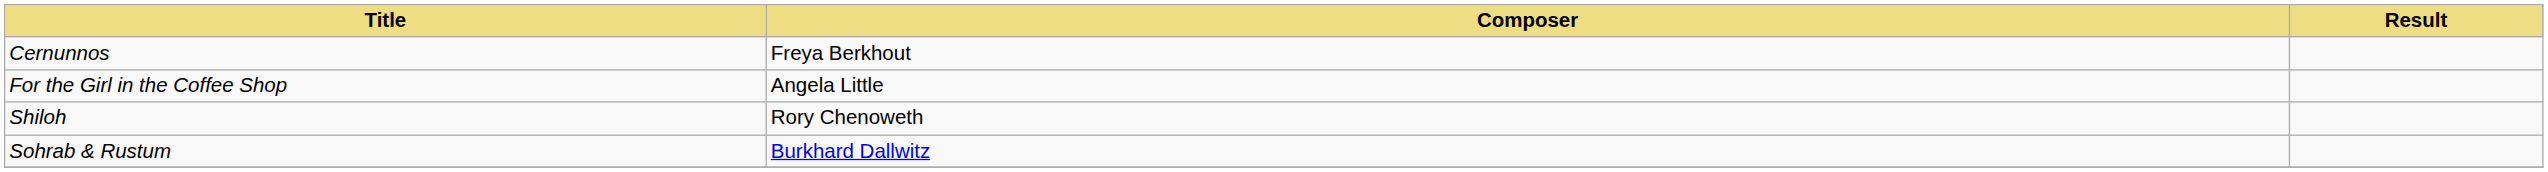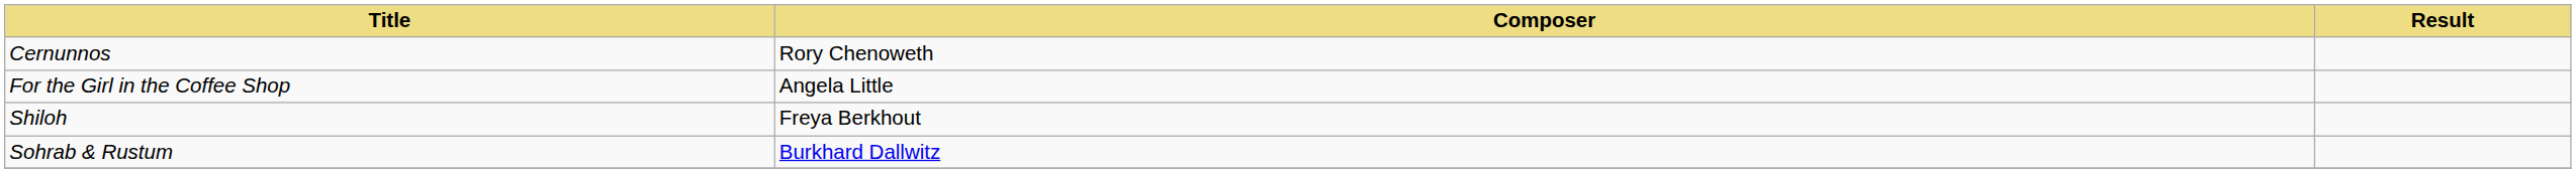 <table class="wikitable" width=100%>
 <tr>
 <th style="width:30%;background:#EEDD82;">Title</th>
 <th style="width:60%;background:#EEDD82;">Composer</th>
 <th style="width:10%;background:#EEDD82;">Result<br></th>
 </tr>
 <tr>
 <td><em>Cernunnos</em></td>
-<td>Freya Berkhout</td>
+<td>Rory Chenoweth</td>
 <td></td>
 </tr>
 <tr>
 <td><em>For the Girl in the Coffee Shop</em></td>
 <td>Angela Little</td>
 <td></td>
 </tr>
 <tr>
 <td><em>Shiloh</em></td>
-<td>Rory Chenoweth</td>
+<td>Freya Berkhout</td>
 <td></td>
 </tr>
 <tr>
 <td><em>Sohrab & Rustum</em></td>
 <td><a href='#'>Burkhard Dallwitz</a></td>
 <td></td>
 </tr>
 <tr>
 </tr>
 </table>
